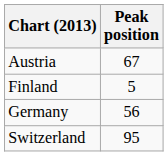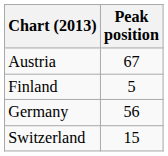 <table class="wikitable">
 <tr>
 <th>Chart (2013)</th>
 <th>Peak<br>position</th>
 </tr>
 <tr>
 <td>Austria</td>
 <td style="text-align:center;">67</td>
 </tr>
 <tr>
 <td>Finland</td>
 <td style="text-align:center;">5</td>
 </tr>
 <tr>
 <td>Germany</td>
 <td style="text-align:center;">56</td>
 </tr>
 <tr>
 <td>Switzerland</td>
-<td style="text-align:center;">95</td>
+<td style="text-align:center;">15</td>
 </tr>
 </table>
